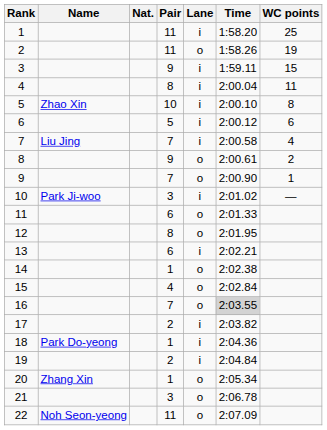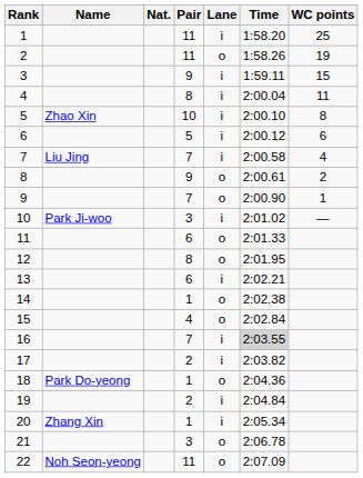 <table class="wikitable sortable" style="text-align:center">
 <tr>
 <th>Rank</th>
 <th>Name</th>
 <th>Nat.</th>
 <th>Pair</th>
 <th>Lane</th>
 <th>Time</th>
 <th>WC points</th>
 </tr>
 <tr>
 <td>1</td>
 <td align=left></td>
 <td></td>
 <td>11</td>
 <td>i</td>
 <td>1:58.20</td>
 <td>25</td>
 </tr>
 <tr>
 <td>2</td>
 <td align=left></td>
 <td></td>
 <td>11</td>
 <td>o</td>
 <td>1:58.26</td>
 <td>19</td>
 </tr>
 <tr>
 <td>3</td>
 <td align=left></td>
 <td></td>
 <td>9</td>
 <td>i</td>
 <td>1:59.11</td>
 <td>15</td>
 </tr>
 <tr>
 <td>4</td>
 <td align=left></td>
 <td></td>
 <td>8</td>
 <td>i</td>
 <td>2:00.04</td>
 <td>11</td>
 </tr>
 <tr>
 <td>5</td>
 <td align=left><a href='#'>Zhao Xin</a></td>
 <td></td>
 <td>10</td>
 <td>i</td>
 <td>2:00.10</td>
 <td>8</td>
 </tr>
 <tr>
 <td>6</td>
 <td align=left></td>
 <td></td>
 <td>5</td>
 <td>i</td>
 <td>2:00.12</td>
 <td>6</td>
 </tr>
 <tr>
 <td>7</td>
 <td align=left><a href='#'>Liu Jing</a></td>
 <td></td>
 <td>7</td>
 <td>i</td>
 <td>2:00.58</td>
 <td>4</td>
 </tr>
 <tr>
 <td>8</td>
 <td align=left></td>
 <td></td>
 <td>9</td>
 <td>o</td>
 <td>2:00.61</td>
 <td>2</td>
 </tr>
 <tr>
 <td>9</td>
 <td align=left></td>
 <td></td>
 <td>7</td>
 <td>o</td>
 <td>2:00.90</td>
 <td>1</td>
 </tr>
 <tr>
 <td>10</td>
 <td align=left><a href='#'>Park Ji-woo</a></td>
 <td></td>
 <td>3</td>
 <td>i</td>
 <td>2:01.02</td>
 <td>—</td>
 </tr>
 <tr>
 <td>11</td>
 <td align=left></td>
 <td></td>
 <td>6</td>
 <td>o</td>
 <td>2:01.33</td>
 <td></td>
 </tr>
 <tr>
 <td>12</td>
 <td align=left></td>
 <td></td>
 <td>8</td>
 <td>o</td>
 <td>2:01.95</td>
 <td></td>
 </tr>
 <tr>
 <td>13</td>
 <td align=left></td>
 <td></td>
 <td>6</td>
 <td>i</td>
 <td>2:02.21</td>
 <td></td>
 </tr>
 <tr>
 <td>14</td>
 <td align=left></td>
 <td></td>
 <td>1</td>
 <td>o</td>
 <td>2:02.38</td>
 <td></td>
 </tr>
 <tr>
 <td>15</td>
 <td align=left></td>
 <td></td>
 <td>4</td>
 <td>o</td>
 <td>2:02.84</td>
 <td></td>
 </tr>
 <tr>
 <td>16</td>
 <td align=left></td>
 <td></td>
 <td>7</td>
-<td>o</td>
+<td>i</td>
 <td style="background: lightgrey;">2:03.55</td>
 <td></td>
 </tr>
 <tr>
 <td>17</td>
 <td align=left></td>
 <td></td>
 <td>2</td>
 <td>i</td>
 <td>2:03.82</td>
 <td></td>
 </tr>
 <tr>
 <td>18</td>
 <td align=left><a href='#'>Park Do-yeong</a></td>
 <td></td>
 <td>1</td>
-<td>i</td>
+<td>o</td>
 <td>2:04.36</td>
 <td></td>
 </tr>
 <tr>
 <td>19</td>
 <td align=left></td>
 <td></td>
 <td>2</td>
 <td>i</td>
 <td>2:04.84</td>
 <td></td>
 </tr>
 <tr>
 <td>20</td>
 <td align=left><a href='#'>Zhang Xin</a></td>
 <td></td>
 <td>1</td>
-<td>o</td>
+<td>i</td>
 <td>2:05.34</td>
 <td></td>
 </tr>
 <tr>
 <td>21</td>
 <td align=left></td>
 <td></td>
 <td>3</td>
 <td>o</td>
 <td>2:06.78</td>
 <td></td>
 </tr>
 <tr>
 <td>22</td>
 <td align=left><a href='#'>Noh Seon-yeong</a></td>
 <td></td>
 <td>11</td>
 <td>o</td>
 <td>2:07.09</td>
 <td></td>
 </tr>
 </table>
